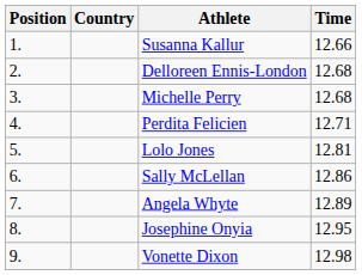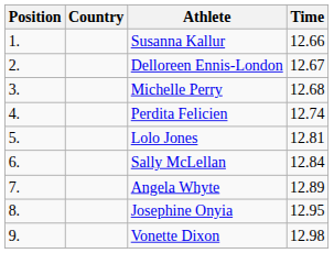 <table class="wikitable">
 <tr>
 <th>Position</th>
 <th>Country</th>
 <th>Athlete</th>
 <th>Time</th>
 </tr>
 <tr>
 <td>1.</td>
 <td></td>
 <td><a href='#'>Susanna Kallur</a></td>
 <td>12.66</td>
 </tr>
 <tr>
 <td>2.</td>
 <td></td>
 <td><a href='#'>Delloreen Ennis-London</a></td>
-<td>12.68</td>
+<td>12.67</td>
 </tr>
 <tr>
 <td>3.</td>
 <td></td>
 <td><a href='#'>Michelle Perry</a></td>
 <td>12.68</td>
 </tr>
 <tr>
 <td>4.</td>
 <td></td>
 <td><a href='#'>Perdita Felicien</a></td>
-<td>12.71</td>
+<td>12.74</td>
 </tr>
 <tr>
 <td>5.</td>
 <td></td>
 <td><a href='#'>Lolo Jones</a></td>
 <td>12.81</td>
 </tr>
 <tr>
 <td>6.</td>
 <td></td>
 <td><a href='#'>Sally McLellan</a></td>
-<td>12.86</td>
+<td>12.84</td>
 </tr>
 <tr>
 <td>7.</td>
 <td></td>
 <td><a href='#'>Angela Whyte</a></td>
 <td>12.89</td>
 </tr>
 <tr>
 <td>8.</td>
 <td></td>
 <td><a href='#'>Josephine Onyia</a></td>
 <td>12.95</td>
 </tr>
 <tr>
 <td>9.</td>
 <td></td>
 <td><a href='#'>Vonette Dixon</a></td>
 <td>12.98</td>
 </tr>
 </table>
